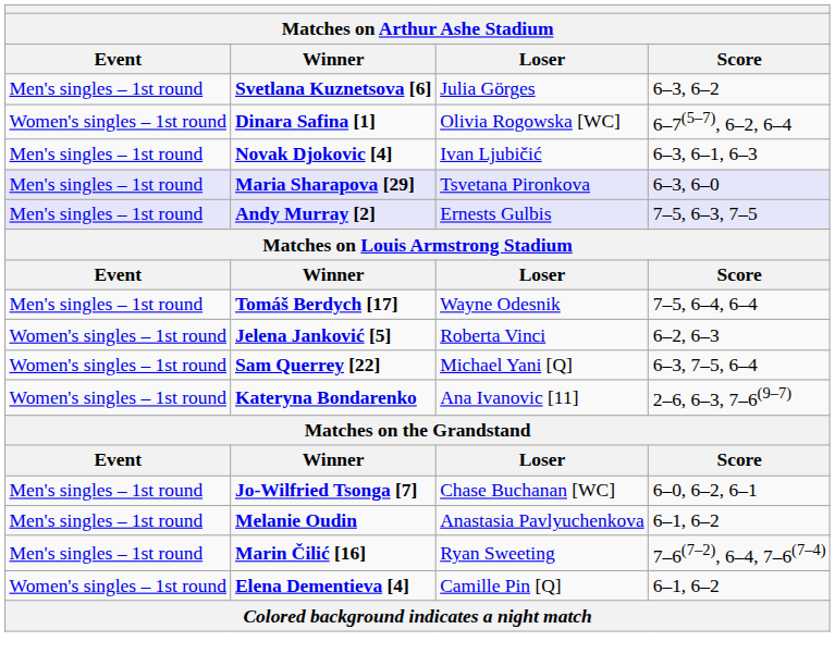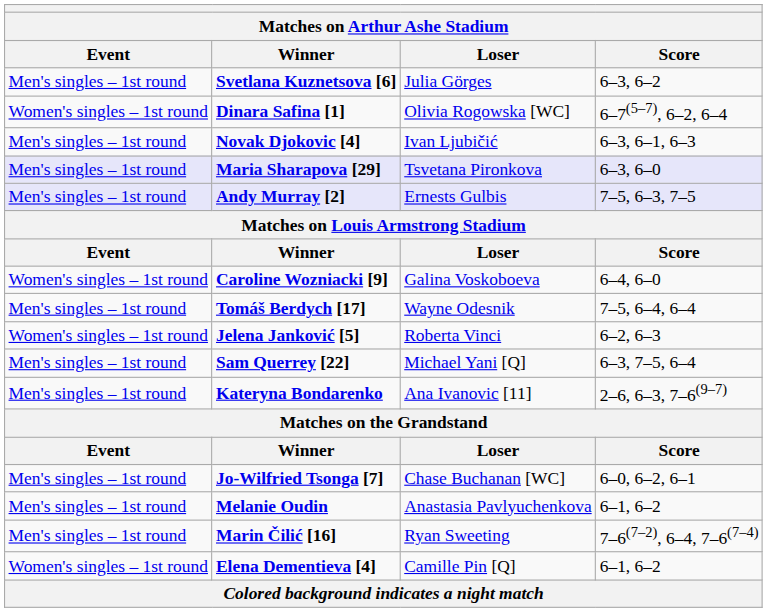 <table class="wikitable collapsible uncollapsed">
 <tr>
 <th colspan=4></th>
 </tr>
 <tr>
 <th colspan=4><strong>Matches on <a href='#'>Arthur Ashe Stadium</a></strong></th>
 </tr>
 <tr>
 <th>Event</th>
 <th>Winner</th>
 <th>Loser</th>
 <th>Score</th>
 </tr>
 <tr align=left>
 <td><a href='#'>Men's singles – 1st round</a></td>
 <td> <strong><a href='#'>Svetlana Kuznetsova</a> [6]</strong></td>
 <td> <a href='#'>Julia Görges</a></td>
 <td>6–3, 6–2</td>
 </tr>
 <tr align=left>
 <td><a href='#'>Women's singles – 1st round</a></td>
 <td> <strong><a href='#'>Dinara Safina</a> [1]</strong></td>
 <td> <a href='#'>Olivia Rogowska</a> [WC]</td>
 <td>6–7<sup>(5–7)</sup>, 6–2, 6–4</td>
 </tr>
 <tr align=left>
 <td><a href='#'>Men's singles – 1st round</a></td>
 <td> <strong><a href='#'>Novak Djokovic</a> [4]</strong></td>
 <td> <a href='#'>Ivan Ljubičić</a></td>
 <td>6–3, 6–1, 6–3</td>
 </tr>
 <tr style="text-align:left; background:lavender;">
 <td><a href='#'>Men's singles – 1st round</a></td>
 <td> <strong><a href='#'>Maria Sharapova</a> [29]</strong></td>
 <td> <a href='#'>Tsvetana Pironkova</a></td>
 <td>6–3, 6–0</td>
 </tr>
 <tr style="text-align:left; background:lavender;">
 <td><a href='#'>Men's singles – 1st round</a></td>
 <td> <strong><a href='#'>Andy Murray</a> [2]</strong></td>
 <td> <a href='#'>Ernests Gulbis</a></td>
 <td>7–5, 6–3, 7–5</td>
 </tr>
 <tr>
 <th colspan=4><strong>Matches on <a href='#'>Louis Armstrong Stadium</a></strong></th>
 </tr>
 <tr>
 <th>Event</th>
 <th>Winner</th>
 <th>Loser</th>
 <th>Score</th>
 </tr>
 <tr align=left>
+<td><a href='#'>Women's singles – 1st round</a></td>
+<td> <strong><a href='#'>Caroline Wozniacki</a> [9]</strong></td>
+<td> <a href='#'>Galina Voskoboeva</a></td>
+<td>6–4, 6–0</td>
+</tr>
+<tr align=left>
 <td><a href='#'>Men's singles – 1st round</a></td>
 <td> <strong><a href='#'>Tomáš Berdych</a> [17]</strong></td>
 <td> <a href='#'>Wayne Odesnik</a></td>
 <td>7–5, 6–4, 6–4</td>
 </tr>
 <tr align=left>
 <td><a href='#'>Women's singles – 1st round</a></td>
 <td> <strong><a href='#'>Jelena Janković</a> [5]</strong></td>
 <td> <a href='#'>Roberta Vinci</a></td>
 <td>6–2, 6–3</td>
 </tr>
 <tr align=left>
-<td><a href='#'>Women's singles – 1st round</a></td>
+<td><a href='#'>Men's singles – 1st round</a></td>
 <td> <strong><a href='#'>Sam Querrey</a> [22]</strong></td>
 <td> <a href='#'>Michael Yani</a> [Q]</td>
 <td>6–3, 7–5, 6–4</td>
 </tr>
 <tr align=left>
-<td><a href='#'>Women's singles – 1st round</a></td>
+<td><a href='#'>Men's singles – 1st round</a></td>
 <td> <strong><a href='#'>Kateryna Bondarenko</a></strong></td>
 <td> <a href='#'>Ana Ivanovic</a> [11]</td>
 <td>2–6, 6–3, 7–6<sup>(9–7)</sup></td>
 </tr>
 <tr>
 <th colspan=4><strong>Matches on the Grandstand</strong></th>
 </tr>
 <tr>
 <th>Event</th>
 <th>Winner</th>
 <th>Loser</th>
 <th>Score</th>
 </tr>
 <tr align=left>
 <td><a href='#'>Men's singles – 1st round</a></td>
 <td> <strong><a href='#'>Jo-Wilfried Tsonga</a> [7]</strong></td>
 <td> <a href='#'>Chase Buchanan</a> [WC]</td>
 <td>6–0, 6–2, 6–1</td>
 </tr>
 <tr align=left>
 <td><a href='#'>Men's singles – 1st round</a></td>
 <td>  <strong><a href='#'>Melanie Oudin</a></strong></td>
 <td> <a href='#'>Anastasia Pavlyuchenkova</a></td>
 <td>6–1, 6–2</td>
 </tr>
 <tr align=left>
 <td><a href='#'>Men's singles – 1st round</a></td>
 <td> <strong><a href='#'>Marin Čilić</a> [16]</strong></td>
 <td> <a href='#'>Ryan Sweeting</a></td>
 <td>7–6<sup>(7–2)</sup>, 6–4, 7–6<sup>(7–4)</sup></td>
 </tr>
 <tr align=left>
 <td><a href='#'>Women's singles – 1st round</a></td>
 <td> <strong><a href='#'>Elena Dementieva</a> [4]</strong></td>
 <td> <a href='#'>Camille Pin</a> [Q]</td>
 <td>6–1, 6–2</td>
 </tr>
 <tr>
 <th colspan=4><em>Colored background indicates a night match</em></th>
 </tr>
 </table>
